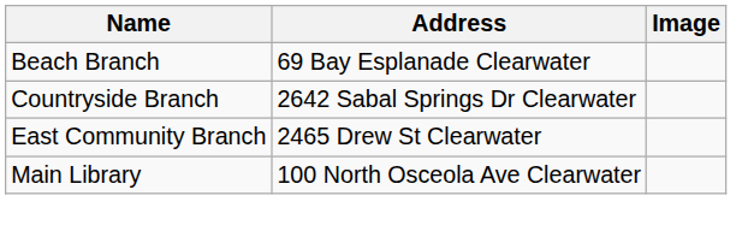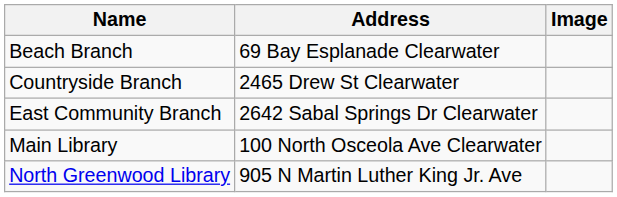 <table class="wikitable">
 <tr>
 <th>Name</th>
 <th>Address</th>
 <th>Image</th>
 </tr>
 <tr>
 <td>Beach Branch</td>
 <td>69 Bay Esplanade Clearwater</td>
 <td></td>
 </tr>
 <tr>
 <td>Countryside Branch</td>
-<td>2642 Sabal Springs Dr Clearwater</td>
+<td>2465 Drew St Clearwater</td>
 <td></td>
 </tr>
 <tr>
 <td>East Community Branch</td>
-<td>2465 Drew St Clearwater</td>
+<td>2642 Sabal Springs Dr Clearwater</td>
 <td></td>
 </tr>
 <tr>
 <td>Main Library</td>
 <td>100 North Osceola Ave Clearwater</td>
 <td (727) 562-4970></td>
 </tr>
+<tr>
+<td><a href='#'>North Greenwood Library</a></td>
+<td>905 N Martin Luther King Jr. Ave</td>
+<td></td>
+</tr>
 </table>
